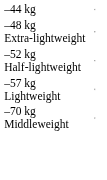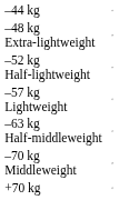 <table>
 <tr>
 <td>–44 kg</td>
 <td></td>
 <td></td>
 <td><hr></td>
 </tr>
 <tr>
 <td>–48 kg<br>Extra-lightweight</td>
 <td></td>
 <td></td>
 <td><hr></td>
 </tr>
 <tr>
 <td>–52 kg<br>Half-lightweight</td>
 <td></td>
 <td></td>
 <td><hr></td>
 </tr>
 <tr>
 <td>–57 kg<br>Lightweight</td>
 <td></td>
 <td></td>
 <td><hr></td>
 </tr>
 <tr>
+<td>–63 kg<br>Half-middleweight</td>
+<td></td>
+<td></td>
+<td><hr></td>
+</tr>
+<tr>
 <td>–70 kg<br>Middleweight</td>
 <td></td>
 <td></td>
 <td><hr></td>
 </tr>
+<tr>
+<td>+70 kg</td>
+<td></td>
+<td></td>
+<td><hr></td>
+</tr>
 </table>
